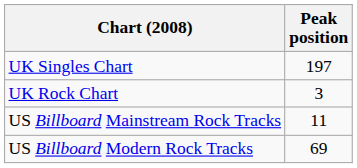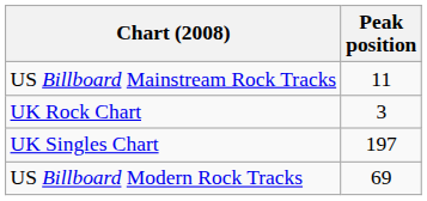 <table class="wikitable sortable">
 <tr>
 <th>Chart (2008)</th>
 <th>Peak<br>position</th>
 </tr>
 <tr>
-<td><a href='#'>UK Singles Chart</a></td>
-<td align="center">197</td>
+<td>US <em><a href='#'>Billboard</a></em> <a href='#'>Mainstream Rock Tracks</a></td>
+<td align="center">11</td>
 </tr>
 <tr>
 <td><a href='#'>UK Rock Chart</a></td>
 <td align="center">3</td>
 </tr>
 <tr>
-<td>US <em><a href='#'>Billboard</a></em> <a href='#'>Mainstream Rock Tracks</a></td>
-<td align="center">11</td>
+<td><a href='#'>UK Singles Chart</a></td>
+<td align="center">197</td>
 </tr>
 <tr>
 <td>US <em><a href='#'>Billboard</a></em> <a href='#'>Modern Rock Tracks</a></td>
 <td align="center">69</td>
 </tr>
 </table>
